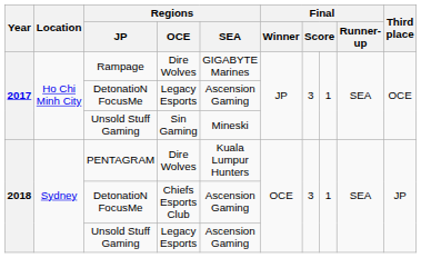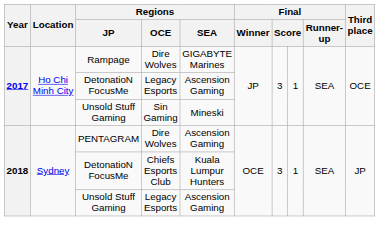 <table class="wikitable" style="text-align: center">
 <tr>
 <th rowspan="2">Year</th>
 <th rowspan="2">Location</th>
 <th colspan="3">Regions</th>
 <th colspan="4">Final</th>
 <th rowspan="2">Third place</th>
 </tr>
 <tr>
 <th>JP</th>
 <th>OCE</th>
 <th>SEA</th>
 <th>Winner</th>
 <th colspan="2">Score</th>
 <th>Runner-up</th>
 </tr>
 <tr>
 <th rowspan="3"><a href='#'>2017</a></th>
 <td rowspan="3"> <a href='#'>Ho Chi Minh City</a></td>
 <td>Rampage</td>
 <td>Dire Wolves</td>
 <td>GIGABYTE Marines</td>
 <td rowspan="3">JP</td>
 <td rowspan="3" style="text-align: center">3</td>
 <td rowspan="3" style="text-align: center">1</td>
 <td rowspan="3">SEA</td>
 <td rowspan="3">OCE</td>
 </tr>
 <tr>
 <td>DetonatioN FocusMe</td>
 <td>Legacy Esports</td>
 <td>Ascension Gaming</td>
 </tr>
 <tr>
 <td>Unsold Stuff Gaming</td>
 <td>Sin Gaming</td>
 <td>Mineski</td>
 </tr>
 <tr>
 <th rowspan="3">2018</th>
 <td rowspan="3"> <a href='#'>Sydney</a></td>
 <td>PENTAGRAM</td>
 <td>Dire Wolves</td>
-<td>Kuala Lumpur Hunters</td>
+<td>Ascension Gaming</td>
 <td rowspan="3">OCE</td>
 <td rowspan="3" style="text-align: center">3</td>
 <td rowspan="3" style="text-align: center">1</td>
 <td rowspan="3">SEA</td>
 <td rowspan="3">JP</td>
 </tr>
 <tr>
 <td>DetonatioN FocusMe</td>
 <td>Chiefs Esports Club</td>
-<td>Ascension Gaming</td>
+<td>Kuala Lumpur Hunters</td>
 </tr>
 <tr>
 <td>Unsold Stuff Gaming</td>
 <td>Legacy Esports</td>
 <td>Ascension Gaming</td>
 </tr>
 </table>
